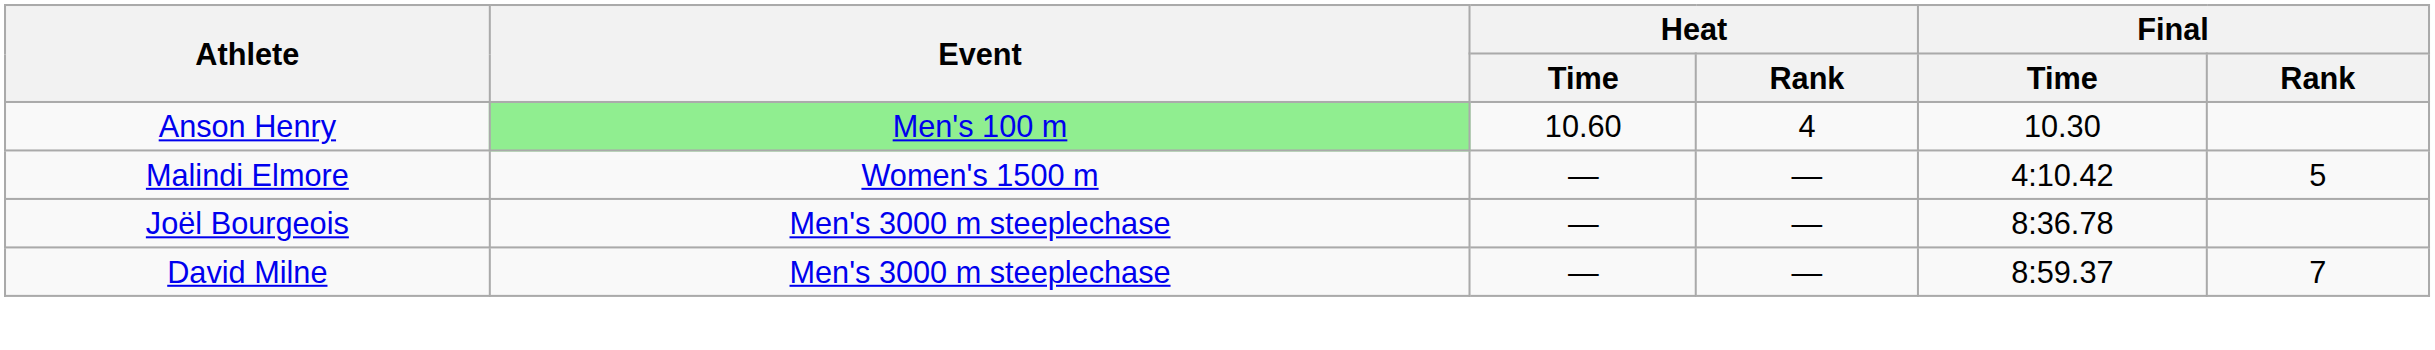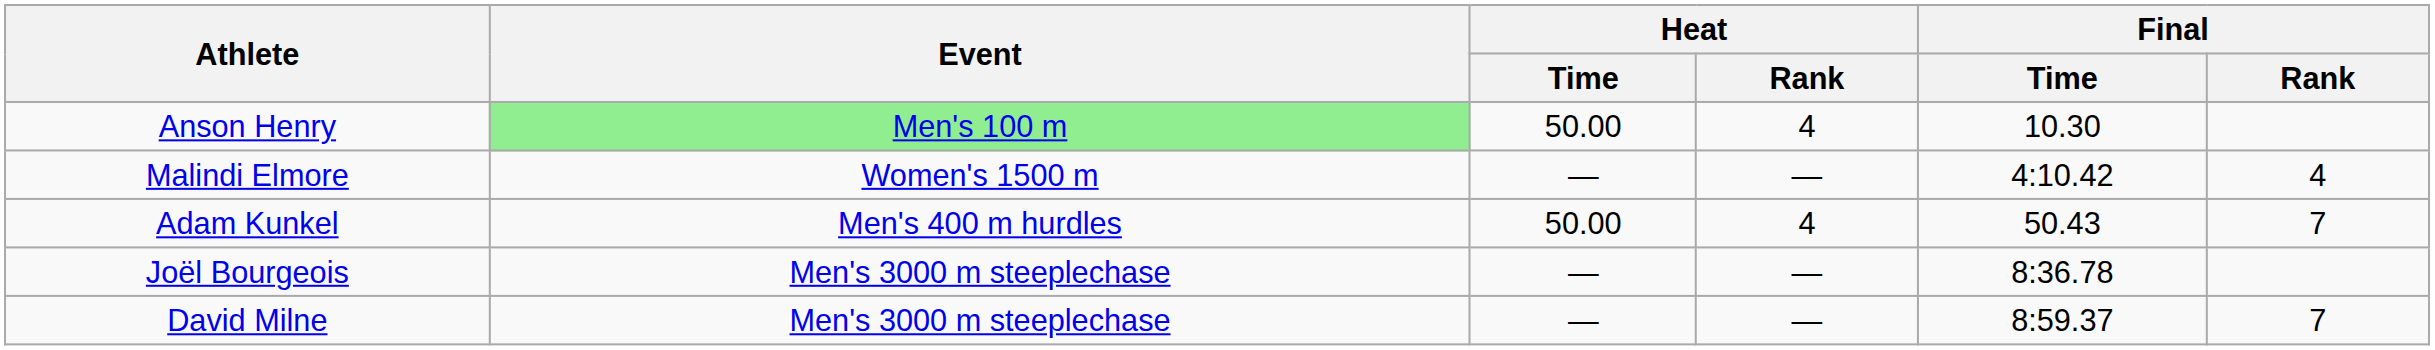 <table class="wikitable" style="font-size:95%; text-align:center;" width="95%">
 <tr>
 <th rowspan="2">Athlete</th>
 <th rowspan="2">Event</th>
 <th colspan="2">Heat</th>
 <th colspan="2">Final</th>
 </tr>
 <tr>
 <th>Time</th>
 <th>Rank</th>
 <th>Time</th>
 <th>Rank</th>
 </tr>
 <tr>
 <td width=20%><a href='#'>Anson Henry</a></td>
 <td style="background: lightgreen;"><a href='#'>Men's 100 m</a></td>
-<td>10.60</td>
+<td>50.00</td>
 <td>4</td>
 <td>10.30</td>
 <td></td>
 </tr>
 <tr>
 <td width=20%><a href='#'>Malindi Elmore</a></td>
 <td><a href='#'>Women's 1500 m</a></td>
 <td>—</td>
 <td>—</td>
 <td>4:10.42</td>
-<td>5</td>
+<td>4</td>
+</tr>
+<tr>
+<td width=20%><a href='#'>Adam Kunkel</a></td>
+<td><a href='#'>Men's 400 m hurdles</a></td>
+<td>50.00</td>
+<td>4</td>
+<td>50.43</td>
+<td>7</td>
 </tr>
 <tr>
 <td width=20%><a href='#'>Joël Bourgeois</a></td>
 <td><a href='#'>Men's 3000 m steeplechase</a></td>
 <td>—</td>
 <td>—</td>
 <td>8:36.78</td>
 <td></td>
 </tr>
 <tr>
 <td width=20%><a href='#'>David Milne</a></td>
 <td><a href='#'>Men's 3000 m steeplechase</a></td>
 <td>—</td>
 <td>—</td>
 <td>8:59.37</td>
 <td>7</td>
 </tr>
 </table>
